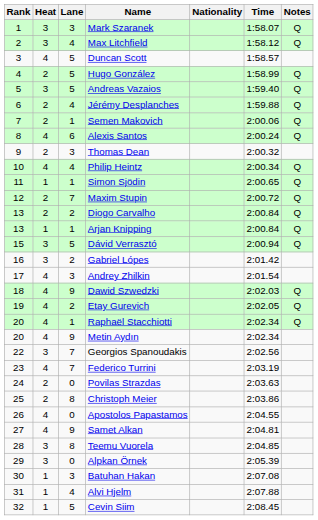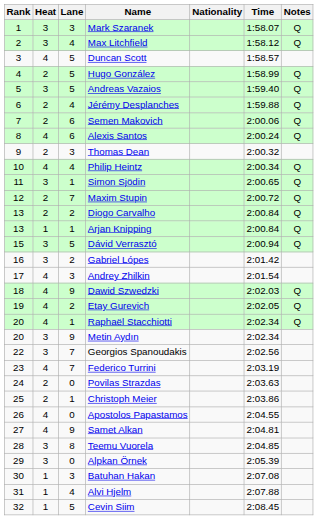 <table class="wikitable sortable" style="text-align:center">
 <tr>
 <th>Rank</th>
 <th>Heat</th>
 <th>Lane</th>
 <th>Name</th>
 <th>Nationality</th>
 <th>Time</th>
 <th>Notes</th>
 </tr>
 <tr bgcolor=ccffcc>
 <td>1</td>
 <td>3</td>
 <td>3</td>
 <td align=left><a href='#'>Mark Szaranek</a></td>
 <td align=left></td>
 <td>1:58.07</td>
 <td>Q</td>
 </tr>
 <tr bgcolor=ccffcc>
 <td>2</td>
 <td>3</td>
 <td>4</td>
 <td align=left><a href='#'>Max Litchfield</a></td>
 <td align=left></td>
 <td>1:58.12</td>
 <td>Q</td>
 </tr>
 <tr>
 <td>3</td>
 <td>4</td>
 <td>5</td>
 <td align=left><a href='#'>Duncan Scott</a></td>
 <td align=left></td>
 <td>1:58.57</td>
 <td></td>
 </tr>
 <tr bgcolor=ccffcc>
 <td>4</td>
 <td>2</td>
 <td>5</td>
 <td align=left><a href='#'>Hugo González</a></td>
 <td align=left></td>
 <td>1:58.99</td>
 <td>Q</td>
 </tr>
 <tr bgcolor=ccffcc>
 <td>5</td>
 <td>3</td>
 <td>5</td>
 <td align=left><a href='#'>Andreas Vazaios</a></td>
 <td align=left></td>
 <td>1:59.40</td>
 <td>Q</td>
 </tr>
 <tr bgcolor=ccffcc>
 <td>6</td>
 <td>2</td>
 <td>4</td>
 <td align=left><a href='#'>Jérémy Desplanches</a></td>
 <td align=left></td>
 <td>1:59.88</td>
 <td>Q</td>
 </tr>
 <tr bgcolor=ccffcc>
 <td>7</td>
 <td>2</td>
-<td>1</td>
+<td>6</td>
 <td align=left><a href='#'>Semen Makovich</a></td>
 <td align=left></td>
 <td>2:00.06</td>
 <td>Q</td>
 </tr>
 <tr bgcolor=ccffcc>
 <td>8</td>
 <td>4</td>
 <td>6</td>
 <td align=left><a href='#'>Alexis Santos</a></td>
 <td align=left></td>
 <td>2:00.24</td>
 <td>Q</td>
 </tr>
 <tr>
 <td>9</td>
 <td>2</td>
 <td>3</td>
 <td align=left><a href='#'>Thomas Dean</a></td>
 <td align=left></td>
 <td>2:00.32</td>
 <td></td>
 </tr>
 <tr bgcolor=ccffcc>
 <td>10</td>
 <td>4</td>
 <td>4</td>
 <td align=left><a href='#'>Philip Heintz</a></td>
 <td align=left></td>
 <td>2:00.34</td>
 <td>Q</td>
 </tr>
 <tr bgcolor=ccffcc>
 <td>11</td>
-<td>1</td>
+<td>3</td>
 <td>1</td>
 <td align=left><a href='#'>Simon Sjödin</a></td>
 <td align=left></td>
 <td>2:00.65</td>
 <td>Q</td>
 </tr>
 <tr bgcolor=ccffcc>
 <td>12</td>
 <td>2</td>
 <td>7</td>
 <td align=left><a href='#'>Maxim Stupin</a></td>
 <td align=left></td>
 <td>2:00.72</td>
 <td>Q</td>
 </tr>
 <tr bgcolor=ccffcc>
 <td>13</td>
 <td>2</td>
 <td>2</td>
 <td align=left><a href='#'>Diogo Carvalho</a></td>
 <td align=left></td>
 <td>2:00.84</td>
 <td>Q</td>
 </tr>
 <tr bgcolor=ccffcc>
 <td>13</td>
 <td>1</td>
 <td>1</td>
 <td align=left><a href='#'>Arjan Knipping</a></td>
 <td align=left></td>
 <td>2:00.84</td>
 <td>Q</td>
 </tr>
 <tr bgcolor=ccffcc>
 <td>15</td>
 <td>3</td>
 <td>5</td>
 <td align=left><a href='#'>Dávid Verrasztó</a></td>
 <td align=left></td>
 <td>2:00.94</td>
 <td>Q</td>
 </tr>
 <tr>
 <td>16</td>
 <td>3</td>
 <td>2</td>
 <td align=left><a href='#'>Gabriel Lópes</a></td>
 <td align=left></td>
 <td>2:01.42</td>
 <td></td>
 </tr>
 <tr>
 <td>17</td>
 <td>4</td>
 <td>3</td>
 <td align=left><a href='#'>Andrey Zhilkin</a></td>
 <td align=left></td>
 <td>2:01.54</td>
 <td></td>
 </tr>
 <tr bgcolor=ccffcc>
 <td>18</td>
 <td>4</td>
 <td>9</td>
 <td align=left><a href='#'>Dawid Szwedzki</a></td>
 <td align=left></td>
 <td>2:02.03</td>
 <td>Q</td>
 </tr>
 <tr bgcolor=ccffcc>
 <td>19</td>
 <td>4</td>
 <td>2</td>
 <td align=left><a href='#'>Etay Gurevich</a></td>
 <td align=left></td>
 <td>2:02.05</td>
 <td>Q</td>
 </tr>
 <tr bgcolor=ccffcc>
 <td>20</td>
 <td>4</td>
 <td>1</td>
 <td align=left><a href='#'>Raphaël Stacchiotti</a></td>
 <td align=left></td>
 <td>2:02.34</td>
 <td>Q</td>
 </tr>
 <tr>
 <td>20</td>
-<td>4</td>
+<td>3</td>
 <td>9</td>
 <td align=left><a href='#'>Metin Aydın</a></td>
 <td align=left></td>
 <td>2:02.34</td>
 <td></td>
 </tr>
 <tr>
 <td>22</td>
 <td>3</td>
 <td>7</td>
 <td align=left>Georgios Spanoudakis</td>
 <td align=left></td>
 <td>2:02.56</td>
 <td></td>
 </tr>
 <tr>
 <td>23</td>
 <td>4</td>
 <td>7</td>
 <td align=left><a href='#'>Federico Turrini</a></td>
 <td align=left></td>
 <td>2:03.19</td>
 <td></td>
 </tr>
 <tr>
 <td>24</td>
 <td>2</td>
 <td>0</td>
 <td align=left><a href='#'>Povilas Strazdas</a></td>
 <td align=left></td>
 <td>2:03.63</td>
 <td></td>
 </tr>
 <tr>
 <td>25</td>
 <td>2</td>
-<td>8</td>
+<td>1</td>
 <td align=left><a href='#'>Christoph Meier</a></td>
 <td align=left></td>
 <td>2:03.86</td>
 <td></td>
 </tr>
 <tr>
 <td>26</td>
 <td>4</td>
 <td>0</td>
 <td align=left><a href='#'>Apostolos Papastamos</a></td>
 <td align=left></td>
 <td>2:04.55</td>
 <td></td>
 </tr>
 <tr>
 <td>27</td>
 <td>4</td>
 <td>9</td>
 <td align=left><a href='#'>Samet Alkan</a></td>
 <td align=left></td>
 <td>2:04.81</td>
 <td></td>
 </tr>
 <tr>
 <td>28</td>
 <td>3</td>
 <td>8</td>
 <td align=left><a href='#'>Teemu Vuorela</a></td>
 <td align=left></td>
 <td>2:04.85</td>
 <td></td>
 </tr>
 <tr>
 <td>29</td>
 <td>3</td>
 <td>0</td>
 <td align=left><a href='#'>Alpkan Örnek</a></td>
 <td align=left></td>
 <td>2:05.39</td>
 <td></td>
 </tr>
 <tr>
 <td>30</td>
 <td>1</td>
 <td>3</td>
 <td align=left><a href='#'>Batuhan Hakan</a></td>
 <td align=left></td>
 <td>2:07.08</td>
 <td></td>
 </tr>
 <tr>
 <td>31</td>
 <td>1</td>
 <td>4</td>
 <td align=left><a href='#'>Alvi Hjelm</a></td>
 <td align=left></td>
 <td>2:07.88</td>
 <td></td>
 </tr>
 <tr>
 <td>32</td>
 <td>1</td>
 <td>5</td>
 <td align=left><a href='#'>Cevin Siim</a></td>
 <td align=left></td>
 <td>2:08.45</td>
 <td></td>
 </tr>
 </table>
